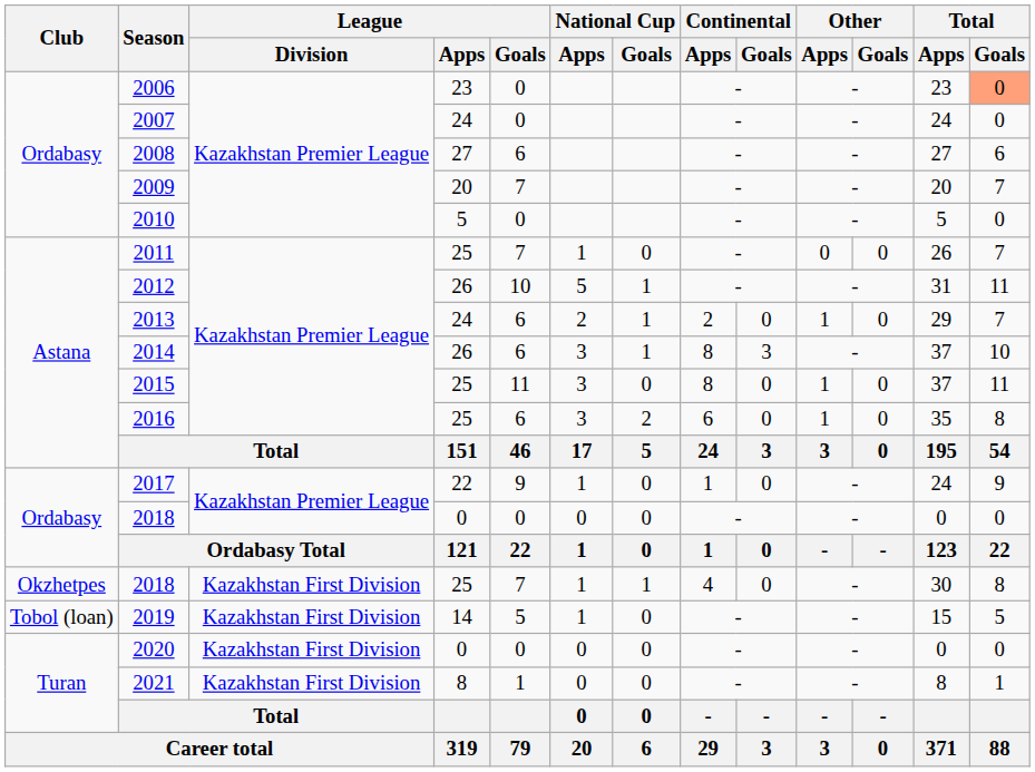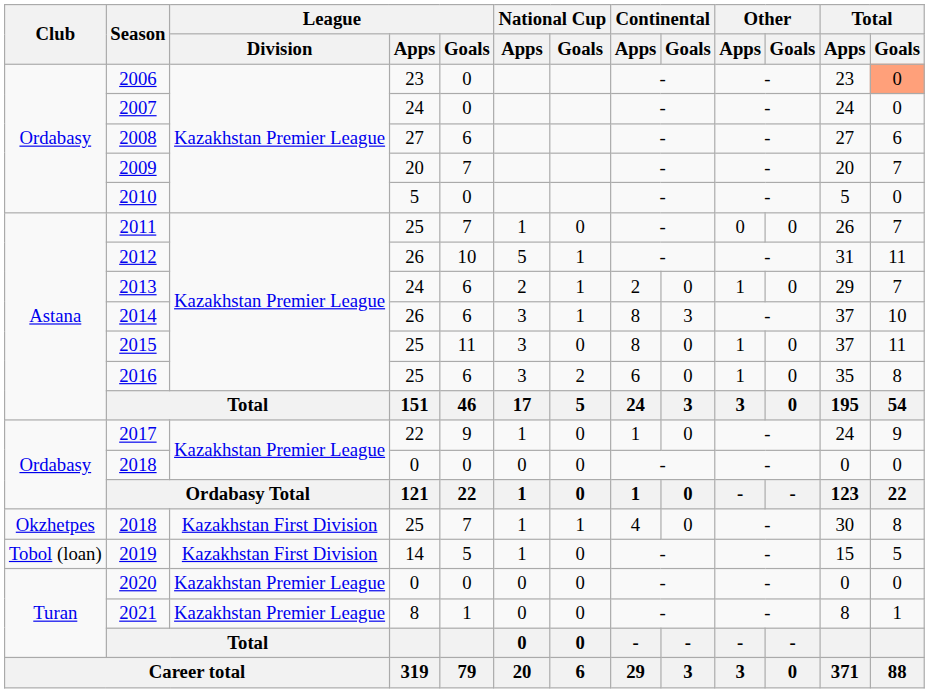 <table class="wikitable" style="text-align: center;">
 <tr>
 <th rowspan="2">Club</th>
 <th rowspan="2">Season</th>
 <th colspan="3">League</th>
 <th colspan="2">National Cup</th>
 <th colspan="2">Continental</th>
 <th colspan="2">Other</th>
 <th colspan="2">Total</th>
 </tr>
 <tr>
 <th>Division</th>
 <th>Apps</th>
 <th>Goals</th>
 <th>Apps</th>
 <th>Goals</th>
 <th>Apps</th>
 <th>Goals</th>
 <th>Apps</th>
 <th>Goals</th>
 <th>Apps</th>
 <th>Goals</th>
 </tr>
 <tr>
 <td rowspan="5" valign="center"><a href='#'>Ordabasy</a></td>
 <td><a href='#'>2006</a></td>
 <td rowspan="5" valign="center"><a href='#'>Kazakhstan Premier League</a></td>
 <td>23</td>
 <td>0</td>
 <td></td>
 <td></td>
 <td colspan="2">-</td>
 <td colspan="2">-</td>
 <td>23</td>
 <td style="background: lightsalmon;">0</td>
 </tr>
 <tr>
 <td><a href='#'>2007</a></td>
 <td>24</td>
 <td>0</td>
 <td></td>
 <td></td>
 <td colspan="2">-</td>
 <td colspan="2">-</td>
 <td>24</td>
 <td>0</td>
 </tr>
 <tr>
 <td><a href='#'>2008</a></td>
 <td>27</td>
 <td>6</td>
 <td></td>
 <td></td>
 <td colspan="2">-</td>
 <td colspan="2">-</td>
 <td>27</td>
 <td>6</td>
 </tr>
 <tr>
 <td><a href='#'>2009</a></td>
 <td>20</td>
 <td>7</td>
 <td></td>
 <td></td>
 <td colspan="2">-</td>
 <td colspan="2">-</td>
 <td>20</td>
 <td>7</td>
 </tr>
 <tr>
 <td><a href='#'>2010</a></td>
 <td>5</td>
 <td>0</td>
 <td></td>
 <td></td>
 <td colspan="2">-</td>
 <td colspan="2">-</td>
 <td>5</td>
 <td>0</td>
 </tr>
 <tr>
 <td rowspan="7" valign="center"><a href='#'>Astana</a></td>
 <td><a href='#'>2011</a></td>
 <td rowspan="6" valign="center"><a href='#'>Kazakhstan Premier League</a></td>
 <td>25</td>
 <td>7</td>
 <td>1</td>
 <td>0</td>
 <td colspan="2">-</td>
 <td>0</td>
 <td>0</td>
 <td>26</td>
 <td>7</td>
 </tr>
 <tr>
 <td><a href='#'>2012</a></td>
 <td>26</td>
 <td>10</td>
 <td>5</td>
 <td>1</td>
 <td colspan="2">-</td>
 <td colspan="2">-</td>
 <td>31</td>
 <td>11</td>
 </tr>
 <tr>
 <td><a href='#'>2013</a></td>
 <td>24</td>
 <td>6</td>
 <td>2</td>
 <td>1</td>
 <td>2</td>
 <td>0</td>
 <td>1</td>
 <td>0</td>
 <td>29</td>
 <td>7</td>
 </tr>
 <tr>
 <td><a href='#'>2014</a></td>
 <td>26</td>
 <td>6</td>
 <td>3</td>
 <td>1</td>
 <td>8</td>
 <td>3</td>
 <td colspan="2">-</td>
 <td>37</td>
 <td>10</td>
 </tr>
 <tr>
 <td><a href='#'>2015</a></td>
 <td>25</td>
 <td>11</td>
 <td>3</td>
 <td>0</td>
 <td>8</td>
 <td>0</td>
 <td>1</td>
 <td>0</td>
 <td>37</td>
 <td>11</td>
 </tr>
 <tr>
 <td><a href='#'>2016</a></td>
 <td>25</td>
 <td>6</td>
 <td>3</td>
 <td>2</td>
 <td>6</td>
 <td>0</td>
 <td>1</td>
 <td>0</td>
 <td>35</td>
 <td>8</td>
 </tr>
 <tr>
 <th colspan="2">Total</th>
 <th>151</th>
 <th>46</th>
 <th>17</th>
 <th>5</th>
 <th>24</th>
 <th>3</th>
 <th>3</th>
 <th>0</th>
 <th>195</th>
 <th>54</th>
 </tr>
 <tr>
 <td rowspan="3" valign="center"><a href='#'>Ordabasy</a></td>
 <td><a href='#'>2017</a></td>
 <td rowspan="2" valign="center"><a href='#'>Kazakhstan Premier League</a></td>
 <td>22</td>
 <td>9</td>
 <td>1</td>
 <td>0</td>
 <td>1</td>
 <td>0</td>
 <td colspan="2">-</td>
 <td>24</td>
 <td>9</td>
 </tr>
 <tr>
 <td><a href='#'>2018</a></td>
 <td>0</td>
 <td>0</td>
 <td>0</td>
 <td>0</td>
 <td colspan="2">-</td>
 <td colspan="2">-</td>
 <td>0</td>
 <td>0</td>
 </tr>
 <tr>
 <th colspan="2">Ordabasy Total</th>
 <th>121</th>
 <th>22</th>
 <th>1</th>
 <th>0</th>
 <th>1</th>
 <th>0</th>
 <th>-</th>
 <th>-</th>
 <th>123</th>
 <th>22</th>
 </tr>
 <tr>
 <td><a href='#'>Okzhetpes</a></td>
 <td><a href='#'>2018</a></td>
 <td><a href='#'>Kazakhstan First Division</a></td>
 <td>25</td>
 <td>7</td>
 <td>1</td>
 <td>1</td>
 <td>4</td>
 <td>0</td>
 <td colspan="2">-</td>
 <td>30</td>
 <td>8</td>
 </tr>
 <tr>
 <td><a href='#'>Tobol</a> (loan)</td>
 <td><a href='#'>2019</a></td>
 <td><a href='#'>Kazakhstan First Division</a></td>
 <td>14</td>
 <td>5</td>
 <td>1</td>
 <td>0</td>
 <td colspan="2">-</td>
 <td colspan="2">-</td>
 <td>15</td>
 <td>5</td>
 </tr>
 <tr>
 <td rowspan="3" valign="center"><a href='#'>Turan</a></td>
 <td><a href='#'>2020</a></td>
-<td><a href='#'>Kazakhstan First Division</a></td>
+<td><a href='#'>Kazakhstan Premier League</a></td>
 <td>0</td>
 <td>0</td>
 <td>0</td>
 <td>0</td>
 <td colspan="2">-</td>
 <td colspan="2">-</td>
 <td>0</td>
 <td>0</td>
 </tr>
 <tr>
 <td><a href='#'>2021</a></td>
-<td><a href='#'>Kazakhstan First Division</a></td>
+<td><a href='#'>Kazakhstan Premier League</a></td>
 <td>8</td>
 <td>1</td>
 <td>0</td>
 <td>0</td>
 <td colspan="2">-</td>
 <td colspan="2">-</td>
 <td>8</td>
 <td>1</td>
 </tr>
 <tr>
 <th colspan="2">Total</th>
 <th></th>
 <th></th>
 <th>0</th>
 <th>0</th>
 <th>-</th>
 <th>-</th>
 <th>-</th>
 <th>-</th>
 <th></th>
 <th></th>
 </tr>
 <tr>
 <th colspan="3">Career total</th>
 <th>319</th>
 <th>79</th>
 <th>20</th>
 <th>6</th>
 <th>29</th>
 <th>3</th>
 <th>3</th>
 <th>0</th>
 <th>371</th>
 <th>88</th>
 </tr>
 </table>
